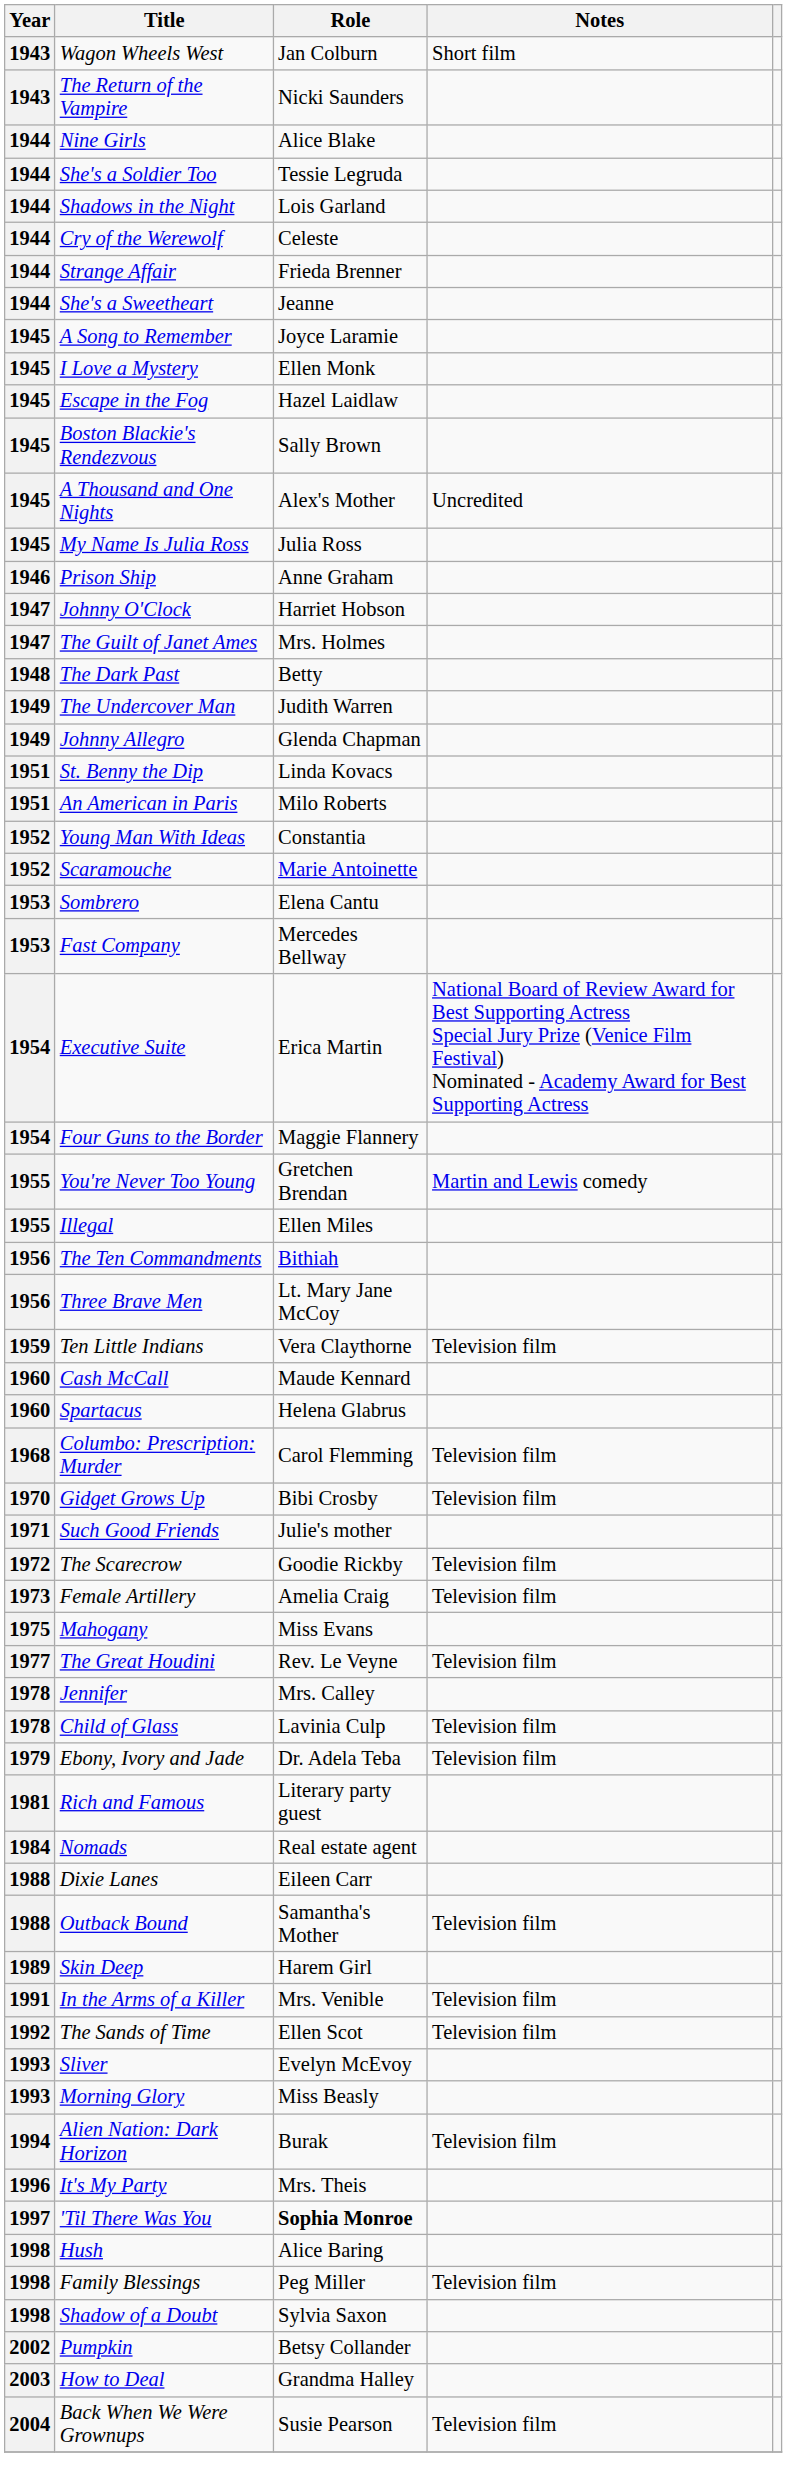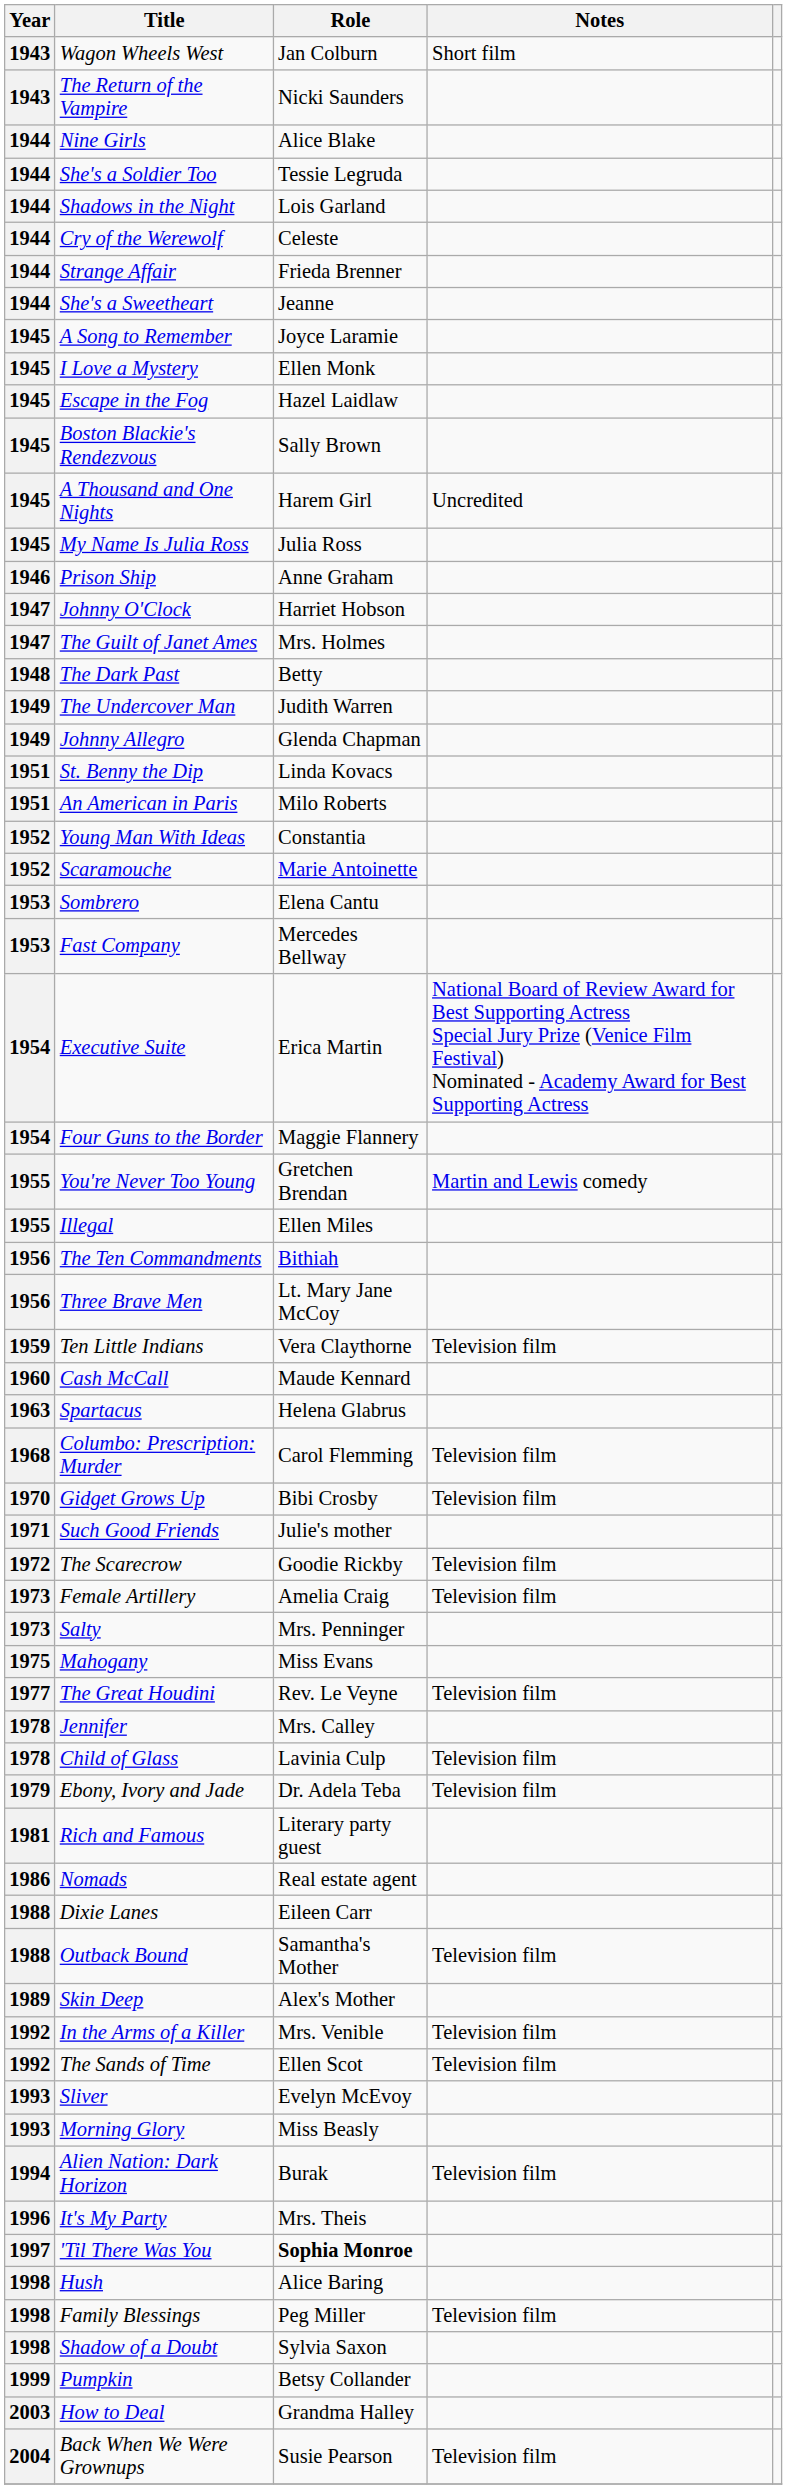 <table class="wikitable sortable plainrowheaders">
 <tr>
 <th>Year</th>
 <th>Title</th>
 <th>Role</th>
 <th class="unsortable">Notes</th>
 <th class="unsortable"></th>
 </tr>
 <tr>
 <th scope="row">1943</th>
 <td><em>Wagon Wheels West</em></td>
 <td>Jan Colburn</td>
 <td>Short film</td>
 <td style="text-align:center;"></td>
 </tr>
 <tr>
 <th scope="row">1943</th>
 <td data-sort-value="Return Vampire"><em><a href='#'>The Return of the Vampire</a></em></td>
 <td>Nicki Saunders</td>
 <td></td>
 <td style="text-align:center;"></td>
 </tr>
 <tr>
 <th scope="row">1944</th>
 <td><em><a href='#'>Nine Girls</a></em></td>
 <td>Alice Blake</td>
 <td></td>
 <td style="text-align:center;"></td>
 </tr>
 <tr>
 <th scope="row">1944</th>
 <td><em><a href='#'>She's a Soldier Too</a></em></td>
 <td>Tessie Legruda</td>
 <td></td>
 <td style="text-align:center;"></td>
 </tr>
 <tr>
 <th scope="row">1944</th>
 <td><em><a href='#'>Shadows in the Night</a></em></td>
 <td>Lois Garland</td>
 <td></td>
 <td style="text-align:center;"></td>
 </tr>
 <tr>
 <th scope="row">1944</th>
 <td><em><a href='#'>Cry of the Werewolf</a></em></td>
 <td>Celeste</td>
 <td></td>
 <td style="text-align:center;"></td>
 </tr>
 <tr>
 <th scope="row">1944</th>
 <td><em><a href='#'>Strange Affair</a></em></td>
 <td>Frieda Brenner</td>
 <td></td>
 <td style="text-align:center;"></td>
 </tr>
 <tr>
 <th scope="row">1944</th>
 <td><em><a href='#'>She's a Sweetheart</a></em></td>
 <td>Jeanne</td>
 <td></td>
 <td style="text-align:center;"></td>
 </tr>
 <tr>
 <th scope="row">1945</th>
 <td data-sort-value="Song Remember"><em><a href='#'>A Song to Remember</a></em></td>
 <td>Joyce Laramie</td>
 <td></td>
 <td style="text-align:center;"></td>
 </tr>
 <tr>
 <th scope="row">1945</th>
 <td><em><a href='#'>I Love a Mystery</a></em></td>
 <td>Ellen Monk</td>
 <td></td>
 <td style="text-align:center;"></td>
 </tr>
 <tr>
 <th scope="row">1945</th>
 <td><em><a href='#'>Escape in the Fog</a></em></td>
 <td>Hazel Laidlaw</td>
 <td></td>
 <td style="text-align:center;"></td>
 </tr>
 <tr>
 <th scope="row">1945</th>
 <td><em><a href='#'>Boston Blackie's Rendezvous</a></em></td>
 <td>Sally Brown</td>
 <td></td>
 <td style="text-align:center;"></td>
 </tr>
 <tr>
 <th scope="row">1945</th>
 <td data-sort-value="Thousand One"><em><a href='#'>A Thousand and One Nights</a></em></td>
-<td>Alex's Mother</td>
+<td>Harem Girl</td>
 <td>Uncredited</td>
 <td style="text-align:center;"></td>
 </tr>
 <tr>
 <th scope="row">1945</th>
 <td><em><a href='#'>My Name Is Julia Ross</a></em></td>
 <td>Julia Ross</td>
 <td></td>
 <td style="text-align:center;"></td>
 </tr>
 <tr>
 <th scope="row">1946</th>
 <td><em><a href='#'>Prison Ship</a></em></td>
 <td>Anne Graham</td>
 <td></td>
 <td style="text-align:center;"></td>
 </tr>
 <tr>
 <th scope="row">1947</th>
 <td><em><a href='#'>Johnny O'Clock</a></em></td>
 <td>Harriet Hobson</td>
 <td></td>
 <td style="text-align:center;"></td>
 </tr>
 <tr>
 <th scope="row">1947</th>
 <td data-sort-value="Guilt of Janet"><em><a href='#'>The Guilt of Janet Ames</a></em></td>
 <td>Mrs. Holmes</td>
 <td></td>
 <td style="text-align:center;"></td>
 </tr>
 <tr>
 <th scope="row">1948</th>
 <td data-sort-value="Dark Past"><em><a href='#'>The Dark Past</a></em></td>
 <td>Betty</td>
 <td></td>
 <td style="text-align:center;"></td>
 </tr>
 <tr>
 <th scope="row">1949</th>
 <td data-sort-value="Undercover"><em><a href='#'>The Undercover Man</a></em></td>
 <td>Judith Warren</td>
 <td></td>
 <td style="text-align:center;"></td>
 </tr>
 <tr>
 <th scope="row">1949</th>
 <td><em><a href='#'>Johnny Allegro</a></em></td>
 <td>Glenda Chapman</td>
 <td></td>
 <td style="text-align:center;"></td>
 </tr>
 <tr>
 <th scope="row">1951</th>
 <td><em><a href='#'>St. Benny the Dip</a></em></td>
 <td>Linda Kovacs</td>
 <td></td>
 <td style="text-align:center;"></td>
 </tr>
 <tr>
 <th scope="row">1951</th>
 <td data-sort-value="American Paris"><em><a href='#'>An American in Paris</a></em></td>
 <td>Milo Roberts</td>
 <td></td>
 <td style="text-align:center;"></td>
 </tr>
 <tr>
 <th scope="row">1952</th>
 <td><em><a href='#'>Young Man With Ideas</a></em></td>
 <td>Constantia</td>
 <td></td>
 <td style="text-align:center;"></td>
 </tr>
 <tr>
 <th scope="row">1952</th>
 <td><em><a href='#'>Scaramouche</a></em></td>
 <td><a href='#'>Marie Antoinette</a></td>
 <td></td>
 <td style="text-align:center;"></td>
 </tr>
 <tr>
 <th scope="row">1953</th>
 <td><em><a href='#'>Sombrero</a></em></td>
 <td>Elena Cantu</td>
 <td></td>
 <td style="text-align:center;"></td>
 </tr>
 <tr>
 <th scope="row">1953</th>
 <td><em><a href='#'>Fast Company</a></em></td>
 <td>Mercedes Bellway</td>
 <td></td>
 <td style="text-align:center;"></td>
 </tr>
 <tr>
 <th scope="row">1954</th>
 <td><em><a href='#'>Executive Suite</a></em></td>
 <td>Erica Martin</td>
 <td><a href='#'>National Board of Review Award for Best Supporting Actress</a><br><a href='#'>Special Jury Prize</a> (<a href='#'>Venice Film Festival</a>)<br>Nominated - <a href='#'>Academy Award for Best Supporting Actress</a></td>
 <td style="text-align:center;"></td>
 </tr>
 <tr>
 <th scope="row">1954</th>
 <td><em><a href='#'>Four Guns to the Border</a></em></td>
 <td>Maggie Flannery</td>
 <td></td>
 <td style="text-align:center;"></td>
 </tr>
 <tr>
 <th scope="row">1955</th>
 <td><em><a href='#'>You're Never Too Young</a></em></td>
 <td>Gretchen Brendan</td>
 <td><a href='#'>Martin and Lewis</a> comedy</td>
 <td style="text-align:center;"></td>
 </tr>
 <tr>
 <th scope="row">1955</th>
 <td><em><a href='#'>Illegal</a></em></td>
 <td>Ellen Miles</td>
 <td></td>
 <td style="text-align:center;"></td>
 </tr>
 <tr>
 <th scope="row">1956</th>
 <td data-sort-value="Ten Commandments"><em><a href='#'>The Ten Commandments</a></em></td>
 <td><a href='#'>Bithiah</a></td>
 <td></td>
 <td style="text-align:center;"></td>
 </tr>
 <tr>
 <th scope="row">1956</th>
 <td><em><a href='#'>Three Brave Men</a></em></td>
 <td>Lt. Mary Jane McCoy</td>
 <td></td>
 <td style="text-align:center;"></td>
 </tr>
 <tr>
 <th scope="row">1959</th>
 <td><em>Ten Little Indians</em></td>
 <td>Vera Claythorne</td>
 <td>Television film</td>
 <td style="text-align:center;"></td>
 </tr>
 <tr>
 <th scope="row">1960</th>
 <td><em><a href='#'>Cash McCall</a></em></td>
 <td>Maude Kennard</td>
 <td></td>
 <td style="text-align:center;"></td>
 </tr>
 <tr>
-<th scope="row">1960</th>
+<th scope="row">1963</th>
 <td><em><a href='#'>Spartacus</a></em></td>
 <td>Helena Glabrus</td>
 <td></td>
 <td style="text-align:center;"></td>
 </tr>
 <tr>
 <th scope="row">1968</th>
 <td><em><a href='#'>Columbo: Prescription: Murder</a></em></td>
 <td>Carol Flemming</td>
 <td>Television film</td>
 <td style="text-align:center;"></td>
 </tr>
 <tr>
 <th scope="row">1970</th>
 <td><em><a href='#'>Gidget Grows Up</a></em></td>
 <td>Bibi Crosby</td>
 <td>Television film</td>
 <td style="text-align:center;"></td>
 </tr>
 <tr>
 <th scope="row">1971</th>
 <td><em><a href='#'>Such Good Friends</a></em></td>
 <td>Julie's mother</td>
 <td></td>
 <td style="text-align:center;"></td>
 </tr>
 <tr>
 <th scope="row">1972</th>
 <td data-sort-value="Scarecrow"><em>The Scarecrow</em></td>
 <td>Goodie Rickby</td>
 <td>Television film</td>
 <td style="text-align:center;"></td>
 </tr>
 <tr>
 <th scope="row">1973</th>
 <td><em>Female Artillery</em></td>
 <td>Amelia Craig</td>
 <td>Television film</td>
+<td style="text-align:center;"></td>
+</tr>
+<tr>
+<th scope="row">1973</th>
+<td><em><a href='#'>Salty</a></em></td>
+<td>Mrs. Penninger</td>
+<td></td>
 <td style="text-align:center;"></td>
 </tr>
 <tr>
 <th scope="row">1975</th>
 <td><em><a href='#'>Mahogany</a></em></td>
 <td>Miss Evans</td>
 <td></td>
 <td style="text-align:center;"></td>
 </tr>
 <tr>
 <th scope="row">1977</th>
 <td data-sort-value="Great Houdini"><em><a href='#'>The Great Houdini</a></em></td>
 <td>Rev. Le Veyne</td>
 <td>Television film</td>
 <td style="text-align:center;"></td>
 </tr>
 <tr>
 <th scope="row">1978</th>
 <td><em><a href='#'>Jennifer</a></em></td>
 <td>Mrs. Calley</td>
 <td></td>
 <td style="text-align:center;"></td>
 </tr>
 <tr>
 <th scope="row">1978</th>
 <td><em><a href='#'>Child of Glass</a></em></td>
 <td>Lavinia Culp</td>
 <td>Television film</td>
 <td style="text-align:center;"></td>
 </tr>
 <tr>
 <th scope="row">1979</th>
 <td><em>Ebony, Ivory and Jade</em></td>
 <td>Dr. Adela Teba</td>
 <td>Television film</td>
 <td style="text-align:center;"></td>
 </tr>
 <tr>
 <th scope="row">1981</th>
 <td><em><a href='#'>Rich and Famous</a></em></td>
 <td>Literary party guest</td>
 <td></td>
 <td style="text-align:center;"></td>
 </tr>
 <tr>
-<th scope="row">1984</th>
+<th scope="row">1986</th>
 <td><em><a href='#'>Nomads</a></em></td>
 <td>Real estate agent</td>
 <td></td>
 <td style="text-align:center;"></td>
 </tr>
 <tr>
 <th scope="row">1988</th>
 <td><em>Dixie Lanes</em></td>
 <td>Eileen Carr</td>
 <td></td>
 <td style="text-align:center;"></td>
 </tr>
 <tr>
 <th scope="row">1988</th>
 <td><em><a href='#'>Outback Bound</a></em></td>
 <td>Samantha's Mother</td>
 <td>Television film</td>
 <td style="text-align:center;"></td>
 </tr>
 <tr>
 <th scope="row">1989</th>
 <td><em><a href='#'>Skin Deep</a></em></td>
-<td>Harem Girl</td>
+<td>Alex's Mother</td>
 <td></td>
 <td style="text-align:center;"></td>
 </tr>
 <tr>
-<th scope="row">1991</th>
+<th scope="row">1992</th>
 <td><em><a href='#'>In the Arms of a Killer</a></em></td>
 <td>Mrs. Venible</td>
 <td>Television film</td>
 <td style="text-align:center;"></td>
 </tr>
 <tr>
 <th scope="row">1992</th>
 <td data-sort-value="Sands of Time"><em>The Sands of Time</em></td>
 <td>Ellen Scot</td>
 <td>Television film</td>
 <td style="text-align:center;"></td>
 </tr>
 <tr>
 <th scope="row">1993</th>
 <td><em><a href='#'>Sliver</a></em></td>
 <td>Evelyn McEvoy</td>
 <td></td>
 <td style="text-align:center;"></td>
 </tr>
 <tr>
 <th scope="row">1993</th>
 <td><em><a href='#'>Morning Glory</a></em></td>
 <td>Miss Beasly</td>
 <td></td>
 <td style="text-align:center;"></td>
 </tr>
 <tr>
 <th scope="row">1994</th>
 <td><em><a href='#'>Alien Nation: Dark Horizon</a></em></td>
 <td>Burak</td>
 <td>Television film</td>
 <td style="text-align:center;"></td>
 </tr>
 <tr>
 <th scope="row">1996</th>
 <td><em><a href='#'>It's My Party</a></em></td>
 <td>Mrs. Theis</td>
 <td></td>
 <td style="text-align:center;"></td>
 </tr>
 <tr>
 <th scope="row">1997</th>
 <td data-sort-value="Til There Was You"><em><a href='#'>'Til There Was You</a></em></td>
 <td><strong>Sophia Monroe</strong></td>
 <td></td>
 <td style="text-align:center;"></td>
 </tr>
 <tr>
 <th scope="row">1998</th>
 <td><em><a href='#'>Hush</a></em></td>
 <td>Alice Baring</td>
 <td></td>
 <td style="text-align:center;"></td>
 </tr>
 <tr>
 <th scope="row">1998</th>
 <td><em>Family Blessings</em></td>
 <td>Peg Miller</td>
 <td>Television film</td>
 <td style="text-align:center;"></td>
 </tr>
 <tr>
 <th scope="row">1998</th>
 <td><em><a href='#'>Shadow of a Doubt</a></em></td>
 <td>Sylvia Saxon</td>
 <td></td>
 <td style="text-align:center;"></td>
 </tr>
 <tr>
-<th scope="row">2002</th>
+<th scope="row">1999</th>
 <td><em><a href='#'>Pumpkin</a></em></td>
 <td>Betsy Collander</td>
 <td></td>
 <td style="text-align:center;"></td>
 </tr>
 <tr>
 <th scope="row">2003</th>
 <td><em><a href='#'>How to Deal</a></em></td>
 <td>Grandma Halley</td>
 <td></td>
 <td style="text-align:center;"></td>
 </tr>
 <tr>
 <th scope="row">2004</th>
 <td><em>Back When We Were Grownups</em></td>
 <td>Susie Pearson</td>
 <td>Television film</td>
 <td style="text-align:center;"></td>
 </tr>
 <tr>
 </tr>
 </table>
